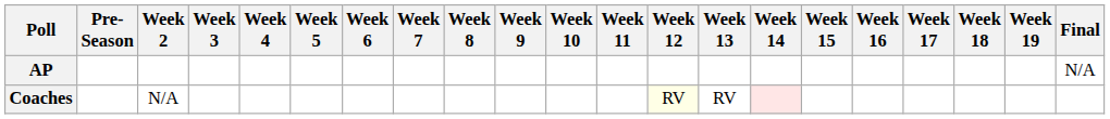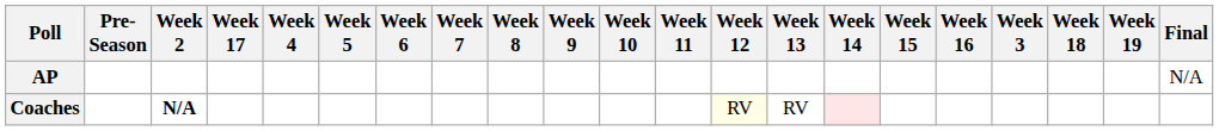 <table class="wikitable" style="white-space:nowrap;font-size:90%">
 <tr>
 <th>Poll</th>
 <th>Pre-<br>Season</th>
 <th>Week<br>2</th>
-<th>Week<br>3</th>
+<th>Week<br>17</th>
 <th>Week<br>4</th>
 <th>Week<br>5</th>
 <th>Week<br>6</th>
 <th>Week<br>7</th>
 <th>Week<br>8</th>
 <th>Week<br>9</th>
 <th>Week<br>10</th>
 <th>Week<br>11</th>
 <th>Week<br>12</th>
 <th>Week<br>13</th>
 <th>Week<br>14</th>
 <th>Week<br>15</th>
 <th>Week<br>16</th>
-<th>Week<br>17</th>
+<th>Week<br>3</th>
 <th>Week<br>18</th>
 <th>Week<br>19</th>
 <th>Final</th>
 </tr>
 <tr style="text-align:center;">
 <th>AP</th>
 <td style="background:#FFF;"></td>
 <td style="background:#FFF;"></td>
 <td style="background:#FFF;"></td>
 <td style="background:#FFF;"></td>
 <td style="background:#FFF;"></td>
 <td style="background:#FFF;"></td>
 <td style="background:#FFF;"></td>
 <td style="background:#FFF;"></td>
 <td style="background:#FFF;"></td>
 <td style="background:#FFF;"></td>
 <td style="background:#FFF;"></td>
 <td style="background:#FFF;"></td>
 <td style="background:#FFF;"></td>
 <td style="background:#FFF;"></td>
 <td style="background:#FFF;"></td>
 <td style="background:#FFF;"></td>
 <td style="background:#FFF;"></td>
 <td style="background:#FFF;"></td>
 <td style="background:#FFF;"></td>
 <td style="background:#FFF;">N/A</td>
 </tr>
 <tr style="text-align:center;">
 <th>Coaches</th>
 <td style="background:#FFF;"></td>
-<td style="background:#FFF;">N/A</td>
+<td style="background:#FFF;"><strong>N/A</strong></td>
 <td style="background:#FFF;"></td>
 <td style="background:#FFF;"></td>
 <td style="background:#FFF;"></td>
 <td style="background:#FFF;"></td>
 <td style="background:#FFF;"></td>
 <td style="background:#FFF;"></td>
 <td style="background:#FFF;"></td>
 <td style="background:#FFF;"></td>
 <td style="background:#FFF;"></td>
 <td style="background:#FFFFE6;">RV</td>
 <td style="background:#FFF;">RV</td>
 <td style="background:#FFE6E6;"></td>
 <td style="background:#FFF;"></td>
 <td style="background:#FFF;"></td>
 <td style="background:#FFF;"></td>
 <td style="background:#FFF;"></td>
 <td style="background:#FFF;"></td>
 <td style="background:#FFF;"></td>
 </tr>
 </table>
